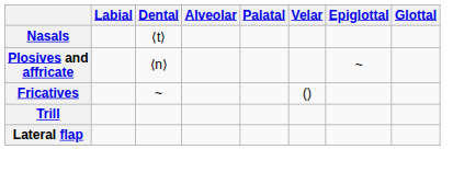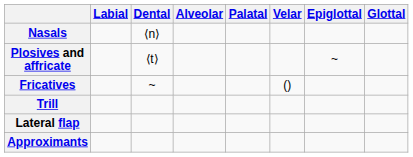 <table class="wikitable" style="text-align:center">
 <tr>
 <th></th>
 <th><a href='#'>Labial</a></th>
 <th><a href='#'>Dental</a></th>
 <th><a href='#'>Alveolar</a></th>
 <th><a href='#'>Palatal</a></th>
 <th><a href='#'>Velar</a></th>
 <th><a href='#'>Epiglottal</a></th>
 <th><a href='#'>Glottal</a></th>
 </tr>
 <tr>
 <th><a href='#'>Nasals</a></th>
 <td></td>
-<td> ⟨t⟩</td>
+<td> ⟨n⟩</td>
 <td></td>
 <td></td>
 <td> </td>
 <td></td>
 <td></td>
 </tr>
 <tr>
 <th><a href='#'>Plosives</a> and<br><a href='#'>affricate</a></th>
 <td></td>
-<td> ⟨n⟩</td>
+<td> ⟨t⟩</td>
 <td> </td>
 <td></td>
 <td></td>
 <td> ~  </td>
 <td> </td>
 </tr>
 <tr>
 <th><a href='#'>Fricatives</a></th>
 <td> </td>
 <td> ~  </td>
 <td> </td>
 <td></td>
 <td>() </td>
 <td> </td>
 <td></td>
 </tr>
 <tr>
 <th><a href='#'>Trill</a></th>
 <td></td>
 <td></td>
 <td> </td>
 <td></td>
 <td></td>
 <td></td>
 <td></td>
 </tr>
 <tr>
 <th>Lateral <a href='#'>flap</a></th>
 <td></td>
 <td></td>
 <td> </td>
 <td></td>
 <td></td>
 <td></td>
 <td></td>
 </tr>
+<tr>
+<th><a href='#'>Approximants</a></th>
+<td> </td>
+<td></td>
+<td></td>
+<td> </td>
+<td></td>
+<td></td>
+<td></td>
+</tr>
 </table>
